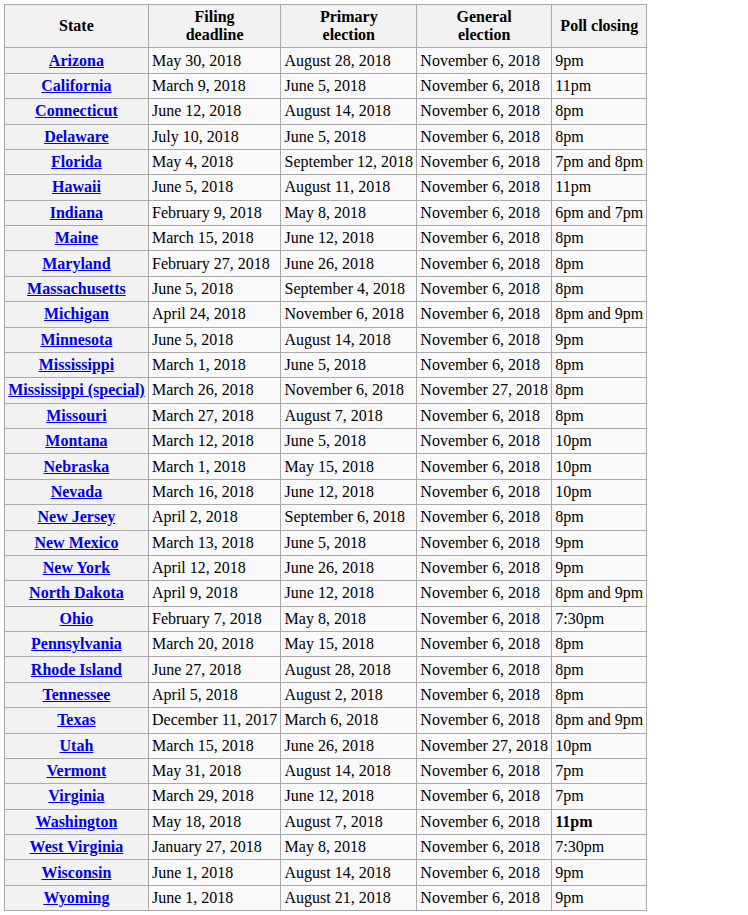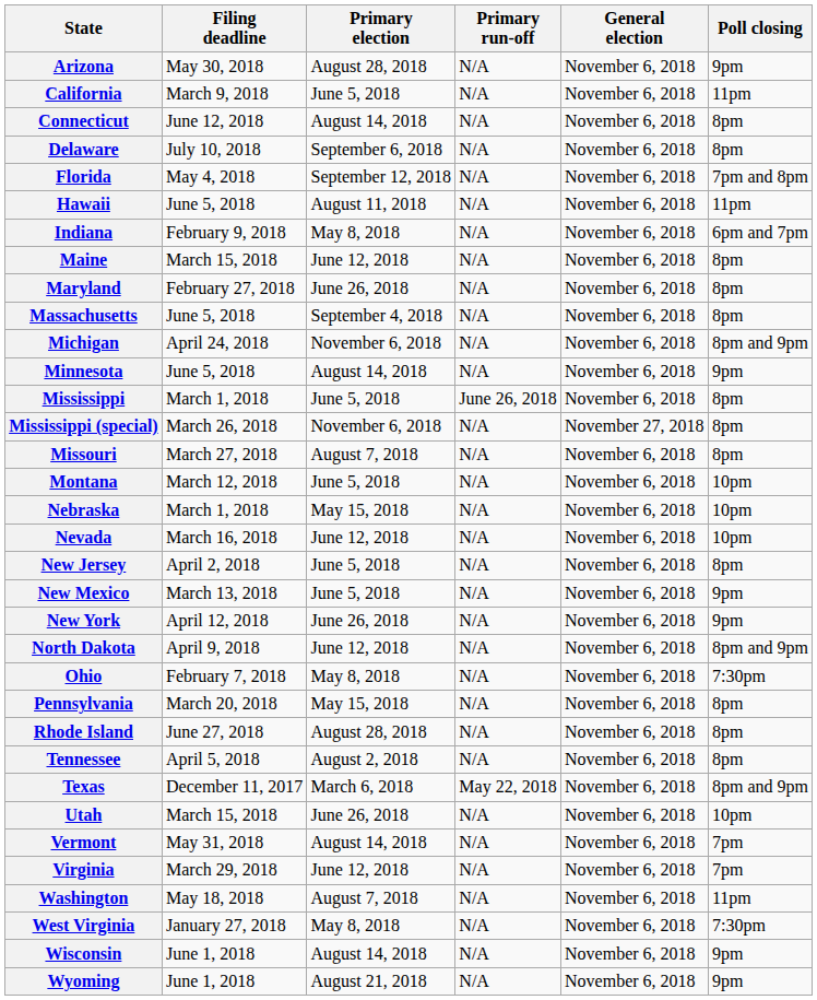 <table class="wikitable sortable">
 <tr>
 <th>State</th>
 <th>Filing<br>deadline</th>
 <th>Primary<br>election</th>
+<th>Primary<br>run-off<br></th>
 <th>General<br>election</th>
 <th>Poll closing<br></th>
 </tr>
 <tr>
 <th><a href='#'>Arizona</a></th>
 <td data-sort-value="May 30, 2018">May 30, 2018</td>
 <td data-sort-value="August 28, 2018">August 28, 2018</td>
+<td data-sort-value="December 31, 2018">N/A</td>
 <td data-sort-value="November 6, 2018">November 6, 2018</td>
 <td data-sort-value=2100>9pm</td>
 </tr>
 <tr>
 <th><a href='#'>California</a></th>
 <td data-sort-value="March 9, 2018">March 9, 2018</td>
 <td data-sort-value="June 5, 2018">June 5, 2018</td>
+<td data-sort-value="December 31, 2018">N/A</td>
 <td data-sort-value="November 6, 2018">November 6, 2018</td>
 <td data-sort-value=2300>11pm</td>
 </tr>
 <tr>
 <th><a href='#'>Connecticut</a></th>
 <td data-sort-value="June 12, 2018">June 12, 2018</td>
 <td data-sort-value="August 14, 2018">August 14, 2018</td>
+<td data-sort-value="December 31, 2018">N/A</td>
 <td data-sort-value="November 6, 2018">November 6, 2018</td>
 <td data-sort-value=2000>8pm</td>
 </tr>
 <tr>
 <th><a href='#'>Delaware</a></th>
 <td data-sort-value="July 10, 2018">July 10, 2018</td>
-<td data-sort-value="June 5, 2018">June 5, 2018</td>
+<td data-sort-value="September 6, 2018">September 6, 2018</td>
+<td data-sort-value="December 31, 2018">N/A</td>
 <td data-sort-value="November 6, 2018">November 6, 2018</td>
 <td data-sort-value=2000>8pm</td>
 </tr>
 <tr>
 <th><a href='#'>Florida</a></th>
 <td data-sort-value="May 4, 2018">May 4, 2018</td>
 <td data-sort-value="September 12, 2018">September 12, 2018</td>
+<td data-sort-value="December 31, 2018">N/A</td>
 <td data-sort-value="November 6, 2018">November 6, 2018</td>
 <td data-sort-value=1920>7pm and 8pm</td>
 </tr>
 <tr>
 <th><a href='#'>Hawaii</a></th>
 <td data-sort-value="June 5, 2018">June 5, 2018</td>
 <td data-sort-value="August 11, 2018">August 11, 2018</td>
+<td data-sort-value="December 31, 2018">N/A</td>
 <td data-sort-value="November 6, 2018">November 6, 2018</td>
 <td data-sort-value=2300>11pm</td>
 </tr>
 <tr>
 <th><a href='#'>Indiana</a></th>
 <td data-sort-value="February 9, 2018">February 9, 2018</td>
 <td data-sort-value="May 8, 2018">May 8, 2018</td>
+<td data-sort-value="December 31, 2018">N/A</td>
 <td data-sort-value="November 6, 2018">November 6, 2018</td>
 <td data-sort-value=1800>6pm and 7pm</td>
 </tr>
 <tr>
 <th><a href='#'>Maine</a></th>
 <td data-sort-value="March 15, 2018">March 15, 2018</td>
 <td data-sort-value="June 12, 2018">June 12, 2018</td>
+<td data-sort-value="December 31, 2018">N/A</td>
 <td data-sort-value="November 6, 2018">November 6, 2018</td>
 <td data-sort-value=2000>8pm</td>
 </tr>
 <tr>
 <th><a href='#'>Maryland</a></th>
 <td data-sort-value="February 27, 2018">February 27, 2018</td>
 <td data-sort-value="June 26, 2018">June 26, 2018</td>
+<td data-sort-value="December 31, 2018">N/A</td>
 <td data-sort-value="November 6, 2018">November 6, 2018</td>
 <td data-sort-value=2000>8pm</td>
 </tr>
 <tr>
 <th><a href='#'>Massachusetts</a></th>
 <td data-sort-value="June 5, 2018">June 5, 2018</td>
 <td data-sort-value="September 4, 2018">September 4, 2018</td>
+<td data-sort-value="December 31, 2018">N/A</td>
 <td data-sort-value="November 6, 2018">November 6, 2018</td>
 <td data-sort-value=2000>8pm</td>
 </tr>
 <tr>
 <th><a href='#'>Michigan</a></th>
 <td data-sort-value="April 24, 2018">April 24, 2018</td>
 <td data-sort-value="November 6, 2018">November 6, 2018</td>
+<td data-sort-value="December 31, 2018">N/A</td>
 <td data-sort-value="November 6, 2018">November 6, 2018</td>
 <td data-sort-value=2020>8pm and 9pm</td>
 </tr>
 <tr>
 <th><a href='#'>Minnesota</a></th>
 <td data-sort-value="June 5, 2018">June 5, 2018</td>
 <td data-sort-value="August 14, 2018" style=>August 14, 2018</td>
+<td data-sort-value="December 31, 2018">N/A</td>
 <td data-sort-value="November 6, 2018">November 6, 2018</td>
 <td data-sort-value=2100>9pm</td>
 </tr>
 <tr>
 <th><a href='#'>Mississippi</a></th>
 <td data-sort-value="March 1, 2018">March 1, 2018</td>
 <td data-sort-value="June 5, 2018">June 5, 2018</td>
+<td data-sort-value="June 26, 2018">June 26, 2018</td>
 <td data-sort-value="November 6, 2018">November 6, 2018</td>
 <td data-sort-value=2000>8pm</td>
 </tr>
 <tr>
 <th><a href='#'>Mississippi (special)</a></th>
 <td data-sort-value="March 26, 2018">March 26, 2018</td>
 <td data-sort-value="November 6, 2018">November 6, 2018</td>
+<td data-sort-value="December 31, 2018">N/A</td>
 <td data-sort-value="November 27, 2018">November 27, 2018</td>
 <td data-sort-value=2100>8pm</td>
 </tr>
 <tr>
 <th><a href='#'>Missouri</a></th>
 <td data-sort-value="March 27, 2018">March 27, 2018</td>
 <td data-sort-value="August 7, 2018">August 7, 2018</td>
+<td data-sort-value="December 31, 2018">N/A</td>
 <td data-sort-value="November 6, 2018">November 6, 2018</td>
 <td data-sort-value=2000>8pm</td>
 </tr>
 <tr>
 <th><a href='#'>Montana</a></th>
 <td data-sort-value="March 12, 2018">March 12, 2018</td>
 <td data-sort-value="June 5, 2018">June 5, 2018</td>
+<td data-sort-value="December 31, 2018">N/A</td>
 <td data-sort-value="November 6, 2018">November 6, 2018</td>
 <td data-sort-value=2200>10pm</td>
 </tr>
 <tr>
 <th><a href='#'>Nebraska</a></th>
 <td data-sort-value="March 1, 2018">March 1, 2018</td>
 <td data-sort-value="May 15, 2018">May 15, 2018</td>
+<td data-sort-value="December 31, 2018">N/A</td>
 <td data-sort-value="November 6, 2018">November 6, 2018</td>
 <td data-sort-value=2200>10pm</td>
 </tr>
 <tr>
 <th><a href='#'>Nevada</a></th>
 <td data-sort-value="March 16, 2018">March 16, 2018</td>
 <td data-sort-value="June 12, 2018">June 12, 2018</td>
+<td data-sort-value="December 31, 2018">N/A</td>
 <td data-sort-value="November 6, 2018">November 6, 2018</td>
 <td data-sort-value=2200>10pm</td>
 </tr>
 <tr>
 <th><a href='#'>New Jersey</a></th>
 <td data-sort-value="April 2, 2018">April 2, 2018</td>
-<td data-sort-value="September 6, 2018">September 6, 2018</td>
+<td data-sort-value="June 5, 2018">June 5, 2018</td>
+<td data-sort-value="December 31, 2018">N/A</td>
 <td data-sort-value="November 6, 2018">November 6, 2018</td>
 <td data-sort-value=2000>8pm</td>
 </tr>
 <tr>
 <th><a href='#'>New Mexico</a></th>
 <td data-sort-value="March 13, 2018">March 13, 2018</td>
 <td data-sort-value="June 5, 2018">June 5, 2018</td>
+<td data-sort-value="December 31, 2018">N/A</td>
 <td data-sort-value="November 6, 2018">November 6, 2018</td>
 <td data-sort-value=2100>9pm</td>
 </tr>
 <tr>
 <th><a href='#'>New York</a></th>
 <td data-sort-value="April 12, 2018">April 12, 2018</td>
 <td data-sort-value="June 26, 2018">June 26, 2018</td>
+<td data-sort-value="December 31, 2018">N/A</td>
 <td data-sort-value="November 6, 2018">November 6, 2018</td>
 <td data-sort-value=2100>9pm</td>
 </tr>
 <tr>
 <th><a href='#'>North Dakota</a></th>
 <td data-sort-value="April 9, 2018">April 9, 2018</td>
 <td data-sort-value="June 12, 2018">June 12, 2018</td>
+<td data-sort-value="December 31, 2018">N/A</td>
 <td data-sort-value="November 6, 2018">November 6, 2018</td>
 <td data-sort-value=2220>8pm and 9pm</td>
 </tr>
 <tr>
 <th><a href='#'>Ohio</a></th>
 <td data-sort-value="February 7, 2018">February 7, 2018</td>
 <td data-sort-value="May 8, 2018">May 8, 2018</td>
+<td data-sort-value="December 31, 2018">N/A</td>
 <td data-sort-value="November 6, 2018">November 6, 2018</td>
 <td data-sort-value=1930>7:30pm</td>
 </tr>
 <tr>
 <th><a href='#'>Pennsylvania</a></th>
 <td data-sort-value="March 20, 2018">March 20, 2018</td>
 <td data-sort-value="May 15, 2018">May 15, 2018</td>
+<td data-sort-value="December 31, 2018">N/A</td>
 <td data-sort-value="November 6, 2018">November 6, 2018</td>
 <td data-sort-value=2000>8pm</td>
 </tr>
 <tr>
 <th><a href='#'>Rhode Island</a></th>
 <td data-sort-value="June 27, 2018">June 27, 2018</td>
 <td data-sort-value="August 28, 2018" style=>August 28, 2018</td>
+<td data-sort-value="December 31, 2018">N/A</td>
 <td data-sort-value="November 6, 2018">November 6, 2018</td>
 <td data-sort-value=2000>8pm</td>
 </tr>
 <tr>
 <th><a href='#'>Tennessee</a></th>
 <td data-sort-value="April 5, 2018">April 5, 2018</td>
 <td data-sort-value="August 2, 2018">August 2, 2018</td>
+<td data-sort-value="December 31, 2018">N/A</td>
 <td data-sort-value="November 6, 2018">November 6, 2018</td>
 <td data-sort-value=2000>8pm</td>
 </tr>
 <tr>
 <th><a href='#'>Texas</a></th>
 <td data-sort-value="December 11, 2017">December 11, 2017</td>
 <td data-sort-value="March 6, 2018">March 6, 2018</td>
+<td data-sort-value="May 22, 2018">May 22, 2018</td>
 <td data-sort-value="November 6, 2018">November 6, 2018</td>
 <td data-sort-value=2020>8pm and 9pm</td>
 </tr>
 <tr>
 <th><a href='#'>Utah</a></th>
 <td data-sort-value="March 15, 2018">March 15, 2018</td>
 <td data-sort-value="June 26, 2018">June 26, 2018</td>
-<td data-sort-value="November 27, 2018">November 27, 2018</td>
+<td data-sort-value="December 31, 2018">N/A</td>
+<td data-sort-value="November 6, 2018">November 6, 2018</td>
 <td data-sort-value=2200>10pm</td>
 </tr>
 <tr>
 <th><a href='#'>Vermont</a></th>
 <td data-sort-value="May 31, 2018">May 31, 2018</td>
 <td data-sort-value="August 14, 2018">August 14, 2018</td>
+<td data-sort-value="December 31, 2018">N/A</td>
 <td data-sort-value="November 6, 2018">November 6, 2018</td>
 <td data-sort-value=1900>7pm</td>
 </tr>
 <tr>
 <th><a href='#'>Virginia</a></th>
 <td data-sort-value="March 29, 2018">March 29, 2018</td>
 <td data-sort-value="June 12, 2018">June 12, 2018</td>
+<td data-sort-value="December 31, 2018">N/A</td>
 <td data-sort-value="November 6, 2018">November 6, 2018</td>
 <td data-sort-value=1900>7pm</td>
 </tr>
 <tr>
 <th><a href='#'>Washington</a></th>
 <td data-sort-value="May 18, 2018">May 18, 2018</td>
 <td data-sort-value="August 7, 2018">August 7, 2018</td>
+<td data-sort-value="December 31, 2018">N/A</td>
 <td data-sort-value="November 6, 2018">November 6, 2018</td>
-<td data-sort-value=2300><strong>11pm</strong></td>
+<td data-sort-value=2300>11pm</td>
 </tr>
 <tr>
 <th><a href='#'>West Virginia</a></th>
 <td data-sort-value="January 27, 2018">January 27, 2018</td>
 <td data-sort-value="May 8, 2018">May 8, 2018</td>
+<td data-sort-value="December 31, 2018">N/A</td>
 <td data-sort-value="November 6, 2018">November 6, 2018</td>
 <td data-sort-value=1930>7:30pm</td>
 </tr>
 <tr>
 <th><a href='#'>Wisconsin</a></th>
 <td data-sort-value="June 1, 2018">June 1, 2018</td>
 <td data-sort-value="August 14, 2018">August 14, 2018</td>
+<td data-sort-value="December 31, 2018">N/A</td>
 <td data-sort-value="November 6, 2018">November 6, 2018</td>
 <td data-sort-value=2100>9pm</td>
 </tr>
 <tr>
 <th><a href='#'>Wyoming</a></th>
 <td data-sort-value="June 1, 2018">June 1, 2018</td>
 <td data-sort-value="August 21, 2018">August 21, 2018</td>
+<td data-sort-value="December 31, 2018">N/A</td>
 <td data-sort-value="November 6, 2018">November 6, 2018</td>
 <td data-sort-value=2100>9pm</td>
 </tr>
 </table>
